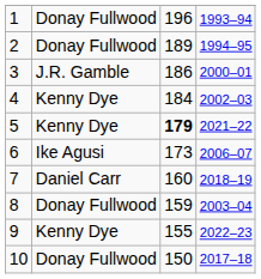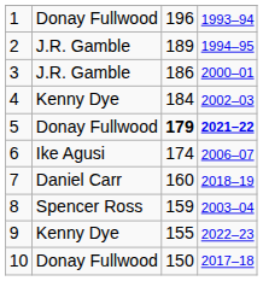 <table class="wikitable">
 <tr>
 </tr>
 <tr>
 <td>1</td>
 <td>Donay Fullwood</td>
 <td>196</td>
 <td style="font-size:80%;"><a href='#'>1993–94</a></td>
 </tr>
 <tr>
 <td>2</td>
-<td>Donay Fullwood</td>
+<td>J.R. Gamble</td>
 <td>189</td>
 <td style="font-size:80%;"><a href='#'>1994–95</a></td>
 </tr>
 <tr>
 <td>3</td>
 <td>J.R. Gamble</td>
 <td>186</td>
 <td style="font-size:80%;"><a href='#'>2000–01</a></td>
 </tr>
 <tr>
 <td>4</td>
 <td>Kenny Dye</td>
 <td>184</td>
 <td style="font-size:80%;"><a href='#'>2002–03</a></td>
 </tr>
 <tr>
 <td>5</td>
-<td>Kenny Dye</td>
+<td>Donay Fullwood</td>
 <td><strong>179</strong></td>
-<td style="font-size:80%;"><a href='#'>2021–22</a></td>
+<td style="font-size:80%;"><strong><a href='#'>2021–22</a></strong></td>
 </tr>
 <tr>
 <td>6</td>
 <td>Ike Agusi</td>
-<td>173</td>
+<td>174</td>
 <td style="font-size:80%;"><a href='#'>2006–07</a></td>
 </tr>
 <tr>
 <td>7</td>
 <td>Daniel Carr</td>
 <td>160</td>
 <td style="font-size:80%;"><a href='#'>2018–19</a></td>
 </tr>
 <tr>
 <td>8</td>
-<td>Donay Fullwood</td>
+<td>Spencer Ross</td>
 <td>159</td>
 <td style="font-size:80%;"><a href='#'>2003–04</a></td>
 </tr>
 <tr>
 <td>9</td>
 <td>Kenny Dye</td>
 <td>155</td>
 <td style="font-size:80%;"><a href='#'>2022–23</a></td>
 </tr>
 <tr>
 <td>10</td>
 <td>Donay Fullwood</td>
 <td>150</td>
 <td style="font-size:80%;"><a href='#'>2017–18</a></td>
 </tr>
 </table>
